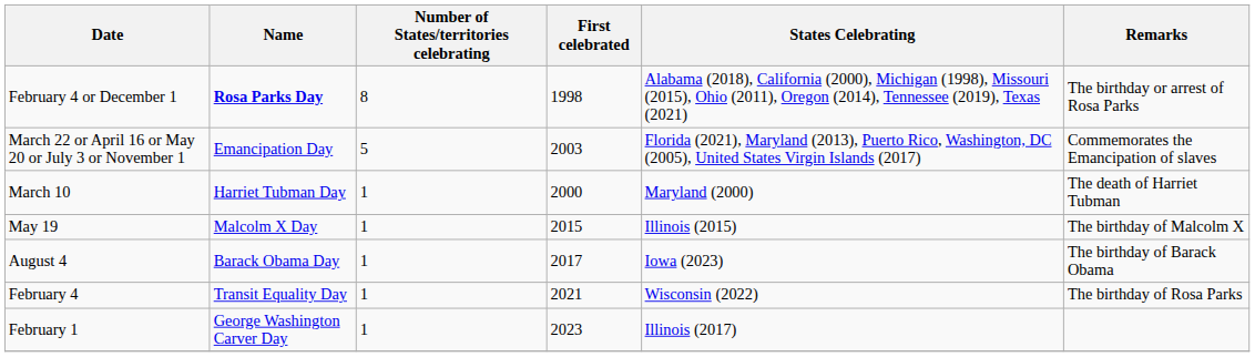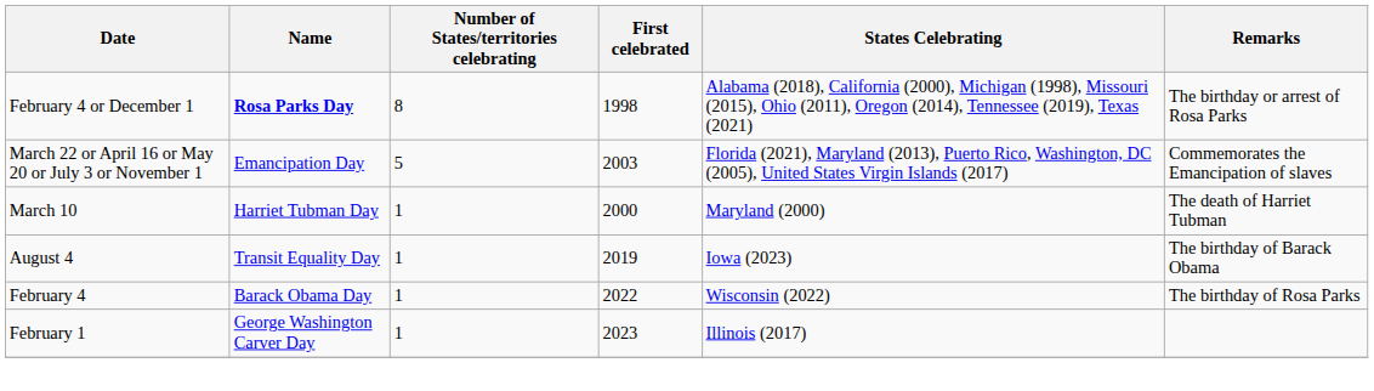 <table class="wikitable">
 <tr>
 <th colspan=1>Date</th>
 <th>Name</th>
 <th>Number of States/territories celebrating</th>
 <th>First celebrated</th>
 <th>States Celebrating</th>
 <th>Remarks</th>
 </tr>
 <tr>
 <td>February 4 or December 1</td>
 <td><strong><a href='#'>Rosa Parks Day</a></strong></td>
 <td>8</td>
 <td>1998</td>
 <td><a href='#'>Alabama</a> (2018), <a href='#'>California</a> (2000), <a href='#'>Michigan</a> (1998), <a href='#'>Missouri</a> (2015), <a href='#'>Ohio</a> (2011), <a href='#'>Oregon</a> (2014), <a href='#'>Tennessee</a> (2019), <a href='#'>Texas</a> (2021)</td>
 <td>The birthday or arrest of Rosa Parks</td>
 </tr>
 <tr>
 <td>March 22 or April 16 or May 20 or July 3 or November 1</td>
 <td><a href='#'>Emancipation Day</a></td>
 <td>5</td>
 <td>2003</td>
 <td><a href='#'>Florida</a> (2021), <a href='#'>Maryland</a> (2013), <a href='#'>Puerto Rico</a>, <a href='#'>Washington, DC</a> (2005), <a href='#'>United States Virgin Islands</a> (2017)</td>
 <td>Commemorates the Emancipation of slaves</td>
 </tr>
 <tr>
 <td>March 10</td>
 <td><a href='#'>Harriet Tubman Day</a></td>
 <td>1</td>
 <td>2000</td>
 <td><a href='#'>Maryland</a> (2000)</td>
 <td>The death of Harriet Tubman</td>
 </tr>
 <tr>
-<td>May 19</td>
-<td><a href='#'>Malcolm X Day</a></td>
+<td>August 4</td>
+<td><a href='#'>Transit Equality Day</a></td>
 <td>1</td>
-<td>2015</td>
-<td><a href='#'>Illinois</a> (2015)</td>
-<td>The birthday of Malcolm X</td>
-</tr>
-<tr>
-<td>August 4</td>
-<td><a href='#'>Barack Obama Day</a></td>
-<td>1</td>
-<td>2017</td>
+<td>2019</td>
 <td><a href='#'>Iowa</a> (2023)</td>
 <td>The birthday of Barack Obama</td>
 </tr>
 <tr>
 <td>February 4</td>
-<td><a href='#'>Transit Equality Day</a></td>
+<td><a href='#'>Barack Obama Day</a></td>
 <td>1</td>
-<td>2021</td>
+<td>2022</td>
 <td><a href='#'>Wisconsin</a> (2022)</td>
 <td>The birthday of Rosa Parks</td>
 </tr>
 <tr>
 <td>February 1</td>
 <td><a href='#'>George Washington Carver Day</a></td>
 <td>1</td>
 <td>2023</td>
 <td><a href='#'>Illinois</a> (2017)</td>
 <td></td>
 </tr>
 <tr>
 </tr>
 </table>
